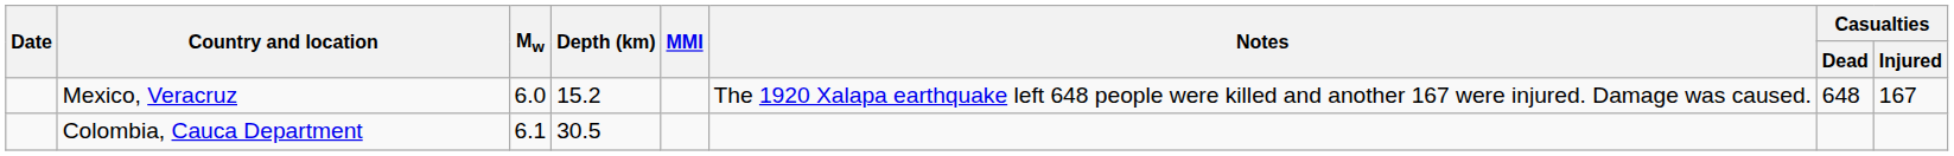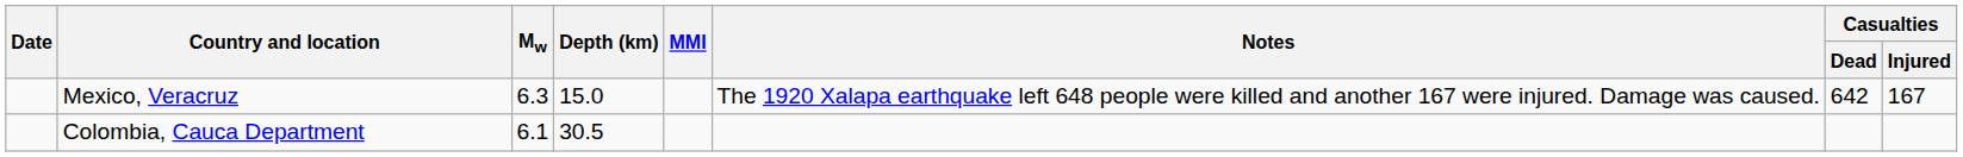 <table class="wikitable sortable sort-under" style="border:1px black; margin-left:1em;">
 <tr>
 <th rowspan="2"><small>Date</small></th>
 <th rowspan="2" style="width: 310px"><small>Country and location</small></th>
 <th rowspan="2"><small>M<sub>w</sub></small></th>
 <th rowspan="2"><small>Depth (km)</small></th>
 <th rowspan="2"><small><a href='#'>MMI</a></small></th>
 <th rowspan="2" class="unsortable"><small>Notes</small></th>
 <th colspan="2"><small>Casualties</small></th>
 </tr>
 <tr>
 <th><small>Dead</small></th>
 <th><small>Injured</small></th>
 </tr>
 <tr>
 <td></td>
 <td>Mexico, <a href='#'>Veracruz</a></td>
-<td>6.0</td>
-<td>15.2</td>
+<td>6.3</td>
+<td>15.0</td>
 <td></td>
 <td>The <a href='#'>1920 Xalapa earthquake</a> left 648 people were killed and another 167 were injured. Damage was caused.</td>
-<td>648</td>
+<td>642</td>
 <td>167</td>
 </tr>
 <tr>
 <td></td>
 <td>Colombia, <a href='#'>Cauca Department</a></td>
 <td>6.1</td>
 <td>30.5</td>
 <td></td>
 <td></td>
 <td></td>
 <td></td>
 </tr>
 </table>
